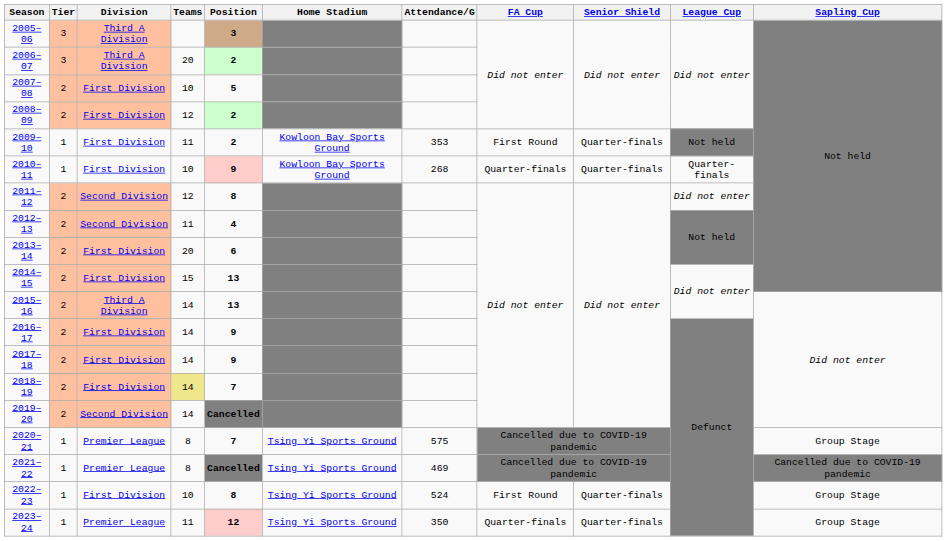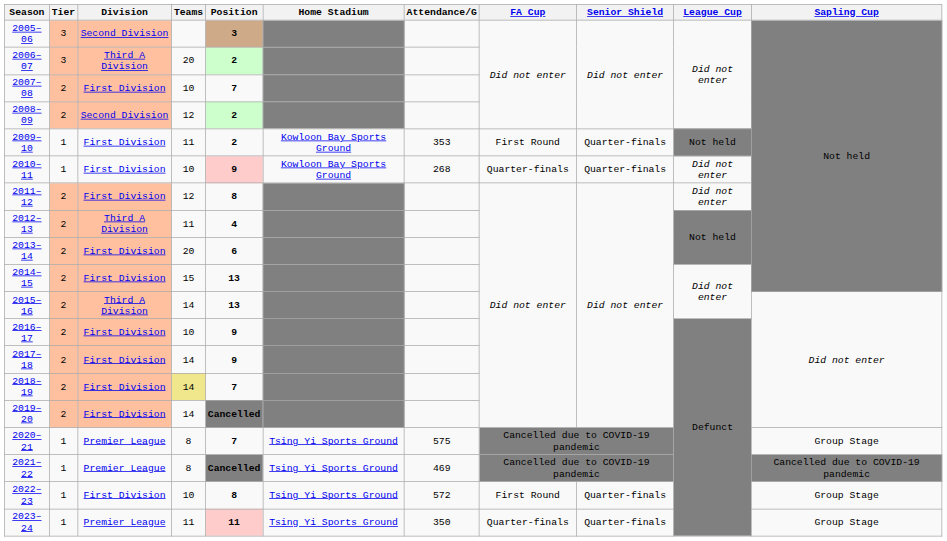 <table class="wikitable">
 <tr>
 <th>Season</th>
 <th>Tier</th>
 <th>Division</th>
 <th>Teams</th>
 <th>Position</th>
 <th>Home Stadium</th>
 <th>Attendance/G</th>
 <th><a href='#'>FA Cup</a></th>
 <th><a href='#'>Senior Shield</a></th>
 <th><a href='#'>League Cup</a></th>
 <th><a href='#'>Sapling Cup</a></th>
 </tr>
 <tr>
 <td align=center><a href='#'>2005–06</a></td>
 <td align=center bgcolor=#ffc0a0>3</td>
-<td align=center bgcolor=#ffc0a0><a href='#'>Third A Division</a></td>
+<td align=center bgcolor=#ffc0a0><a href='#'>Second Division</a></td>
 <td align=center></td>
 <td align=center bgcolor=#cfaa88><strong>3</strong></td>
 <td align=center style="background:gray;"></td>
 <td align=center></td>
 <td rowspan="4" align="center"><em>Did not enter</em></td>
 <td rowspan="4" align="center"><em>Did not enter</em></td>
 <td rowspan="4" align="center"><em>Did not enter</em></td>
 <td rowspan="10" align="center" style="background:gray;">Not held</td>
 </tr>
 <tr>
 <td align=center><a href='#'>2006–07</a></td>
 <td align=center bgcolor=#ffc0a0>3</td>
 <td align=center bgcolor=#ffc0a0><a href='#'>Third A Division</a></td>
 <td align=center>20</td>
 <td align=center bgcolor=#CCFFCC><strong>2</strong></td>
 <td align=center style="background:gray;"></td>
 <td align=center></td>
 </tr>
 <tr>
 <td align=center><a href='#'>2007–08</a></td>
 <td align=center bgcolor=#ffc0a0>2</td>
 <td align=center bgcolor=#ffc0a0><a href='#'>First Division</a></td>
 <td align=center>10</td>
-<td align=center><strong>5</strong></td>
+<td align=center><strong>7</strong></td>
 <td align=center style="background:gray;"></td>
 <td align=center></td>
 </tr>
 <tr>
 <td align=center><a href='#'>2008–09</a></td>
 <td align=center bgcolor=#ffc0a0>2</td>
-<td align=center bgcolor=#ffc0a0><a href='#'>First Division</a></td>
+<td align=center bgcolor=#ffc0a0><a href='#'>Second Division</a></td>
 <td align=center>12</td>
 <td align=center bgcolor=#CCFFCC><strong>2</strong></td>
 <td align=center style="background:gray;"></td>
 <td align=center></td>
 </tr>
 <tr>
 <td align=center><a href='#'>2009–10</a></td>
 <td align=center>1</td>
 <td align=center><a href='#'>First Division</a></td>
 <td align=center>11</td>
 <td align=center><strong>2</strong></td>
 <td align=center><a href='#'>Kowloon Bay Sports Ground</a></td>
 <td align=center>353</td>
 <td align=center>First Round</td>
 <td align=center>Quarter-finals</td>
 <td align=center style="background:gray;">Not held</td>
 </tr>
 <tr>
 <td align=center><a href='#'>2010–11</a></td>
 <td align=center>1</td>
 <td align=center><a href='#'>First Division</a></td>
 <td align=center>10</td>
 <td align=center bgcolor=#FFCCCC><strong>9</strong></td>
 <td align=center><a href='#'>Kowloon Bay Sports Ground</a></td>
 <td align=center>268</td>
 <td align=center>Quarter-finals</td>
 <td align=center>Quarter-finals</td>
-<td align=center>Quarter-finals</td>
+<td align=center><em>Did not enter</em></td>
 </tr>
 <tr>
 <td align=center><a href='#'>2011–12</a></td>
 <td align=center bgcolor=#ffc0a0>2</td>
-<td align=center bgcolor=#ffc0a0><a href='#'>Second Division</a></td>
+<td align=center bgcolor=#ffc0a0><a href='#'>First Division</a></td>
 <td align=center>12</td>
 <td align=center><strong>8</strong></td>
 <td align=center style="background:gray;"></td>
 <td align=center></td>
 <td rowspan="9" align="center"><em>Did not enter</em></td>
 <td rowspan="9" align="center"><em>Did not enter</em></td>
 <td align=center><em>Did not enter</em></td>
 </tr>
 <tr>
 <td align=center><a href='#'>2012–13</a></td>
 <td align=center bgcolor=#ffc0a0>2</td>
-<td align=center bgcolor=#ffc0a0><a href='#'>Second Division</a></td>
+<td align=center bgcolor=#ffc0a0><a href='#'>Third A Division</a></td>
 <td align=center>11</td>
 <td align=center><strong>4</strong></td>
 <td align=center style="background:gray;"></td>
 <td align=center></td>
 <td rowspan="2" align="center" style="background:gray;">Not held</td>
 </tr>
 <tr>
 <td align=center><a href='#'>2013–14</a></td>
 <td align=center bgcolor=#ffc0a0>2</td>
 <td align=center bgcolor=#ffc0a0><a href='#'>First Division</a></td>
 <td align=center>20</td>
 <td align=center><strong>6</strong></td>
 <td align=center style="background:gray;"></td>
 <td align=center></td>
 </tr>
 <tr>
 <td align=center><a href='#'>2014–15</a></td>
 <td align=center bgcolor=#ffc0a0>2</td>
 <td align=center bgcolor=#ffc0a0><a href='#'>First Division</a></td>
 <td align=center>15</td>
 <td align=center><strong>13</strong></td>
 <td align=center style="background:gray;"></td>
 <td align=center></td>
 <td rowspan="2" align="center"><em>Did not enter</em></td>
 </tr>
 <tr>
 <td align=center><a href='#'>2015–16</a></td>
 <td align=center bgcolor=#ffc0a0>2</td>
 <td align=center bgcolor=#ffc0a0><a href='#'>Third A Division</a></td>
 <td align=center>14</td>
 <td align=center><strong>13</strong></td>
 <td align=center style="background:gray;"></td>
 <td align=center></td>
 <td rowspan="5" align="center"><em>Did not enter</em></td>
 </tr>
 <tr>
 <td align=center><a href='#'>2016–17</a></td>
 <td align=center bgcolor=#ffc0a0>2</td>
 <td align=center bgcolor=#ffc0a0><a href='#'>First Division</a></td>
-<td align=center>14</td>
+<td align=center>10</td>
 <td align=center><strong>9</strong></td>
 <td align=center style="background:gray;"></td>
 <td align=center></td>
 <td rowspan="8" align="center" style="background:gray;">Defunct</td>
 </tr>
 <tr>
 <td align=center><a href='#'>2017–18</a></td>
 <td align=center bgcolor=#ffc0a0>2</td>
 <td align=center bgcolor=#ffc0a0><a href='#'>First Division</a></td>
 <td align=center>14</td>
 <td align=center><strong>9</strong></td>
 <td align=center style="background:gray;"></td>
 <td align=center></td>
 </tr>
 <tr>
 <td align=center><a href='#'>2018–19</a></td>
 <td align=center bgcolor=#ffc0a0>2</td>
 <td align=center bgcolor=#ffc0a0><a href='#'>First Division</a></td>
 <td align=center style="background: khaki;">14</td>
 <td align=center><strong>7</strong></td>
 <td align=center style="background:gray;"></td>
 <td align=center></td>
 </tr>
 <tr>
 <td align=center><a href='#'>2019–20</a></td>
 <td align=center bgcolor=#ffc0a0>2</td>
-<td align=center bgcolor=#ffc0a0><a href='#'>Second Division</a></td>
+<td align=center bgcolor=#ffc0a0><a href='#'>First Division</a></td>
 <td align=center>14</td>
 <td align=center style="background:gray;"><strong>Cancelled</strong></td>
 <td align=center style="background:gray;"></td>
 <td align=center></td>
 </tr>
 <tr>
 <td align=center><a href='#'>2020–21</a></td>
 <td align=center>1</td>
 <td align=center><a href='#'>Premier League</a></td>
 <td align=center>8</td>
 <td align=center><strong>7</strong></td>
 <td align=center><a href='#'>Tsing Yi Sports Ground</a></td>
 <td align=center>575</td>
 <td colspan="2" align="center" style="background:gray;">Cancelled due to COVID-19 pandemic</td>
 <td align=center>Group Stage</td>
 </tr>
 <tr>
 <td align=center><a href='#'>2021–22</a></td>
 <td align=center>1</td>
 <td align=center><a href='#'>Premier League</a></td>
 <td align=center>8</td>
 <td align=center style="background:gray;"><strong>Cancelled</strong></td>
 <td align=center><a href='#'>Tsing Yi Sports Ground</a></td>
 <td align=center>469</td>
 <td colspan="2" align="center" style="background:gray;">Cancelled due to COVID-19 pandemic</td>
 <td align="center" style="background:gray;">Cancelled due to COVID-19 pandemic</td>
 </tr>
 <tr>
 <td align=center><a href='#'>2022–23</a></td>
 <td align=center>1</td>
 <td align=center><a href='#'>First Division</a></td>
 <td align=center>10</td>
 <td align=center><strong>8</strong></td>
 <td align=center><a href='#'>Tsing Yi Sports Ground</a></td>
-<td align=center>524</td>
+<td align=center>572</td>
 <td align=center>First Round</td>
 <td align=center>Quarter-finals</td>
 <td align=center>Group Stage</td>
 </tr>
 <tr>
 <td align=center><a href='#'>2023–24</a></td>
 <td align=center>1</td>
 <td align=center><a href='#'>Premier League</a></td>
 <td align=center>11</td>
-<td align=center bgcolor=#FFCCCC><strong>12</strong></td>
+<td align=center bgcolor=#FFCCCC><strong>11</strong></td>
 <td align=center><a href='#'>Tsing Yi Sports Ground</a></td>
 <td align=center>350</td>
 <td align=center>Quarter-finals</td>
 <td align=center>Quarter-finals</td>
 <td align=center>Group Stage</td>
 </tr>
 </table>
